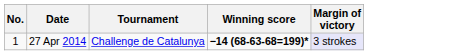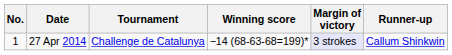 <table class="wikitable" style="font-size:95%;">
 <tr>
 <th>No.</th>
 <th>Date</th>
 <th>Tournament</th>
 <th>Winning score</th>
 <th>Margin of<br>victory</th>
+<th>Runner-up</th>
 </tr>
 <tr>
 <td align=center>1</td>
 <td align=right>27 Apr <a href='#'>2014</a></td>
 <td><a href='#'>Challenge de Catalunya</a></td>
-<td><strong>−14 (68-63-68=199)*</strong></td>
+<td>−14 (68-63-68=199)*</td>
 <td style="background: lavender;">3 strokes</td>
+<td> <a href='#'>Callum Shinkwin</a></td>
 </tr>
 </table>
